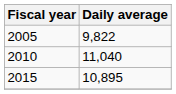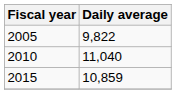 <table class="wikitable">
 <tr>
 <th>Fiscal year</th>
 <th>Daily average</th>
 </tr>
 <tr>
 <td>2005</td>
 <td>9,822</td>
 </tr>
 <tr>
 <td>2010</td>
 <td>11,040</td>
 </tr>
 <tr>
 <td>2015</td>
-<td>10,895</td>
+<td>10,859</td>
 </tr>
 <tr>
 </tr>
 </table>
